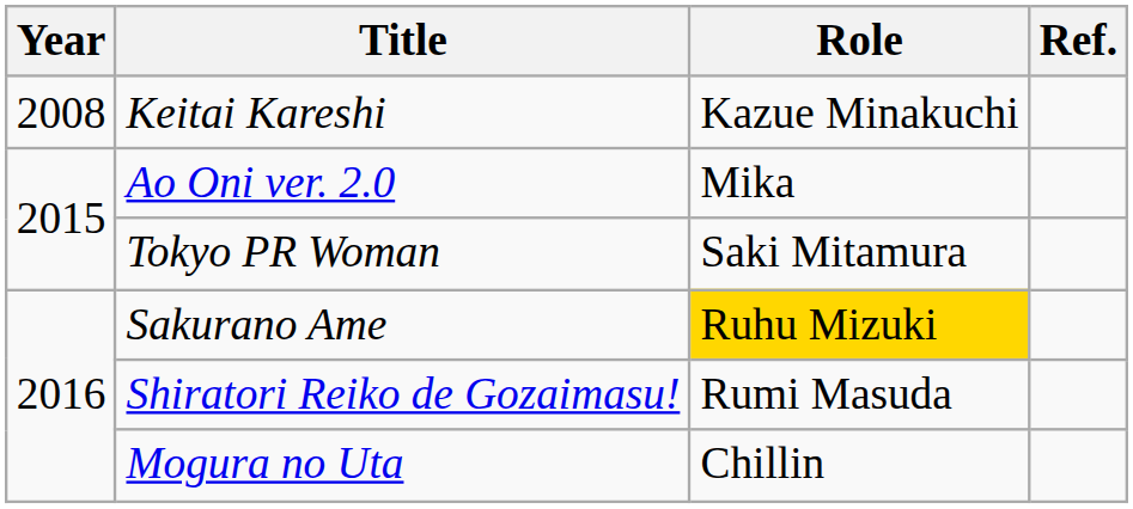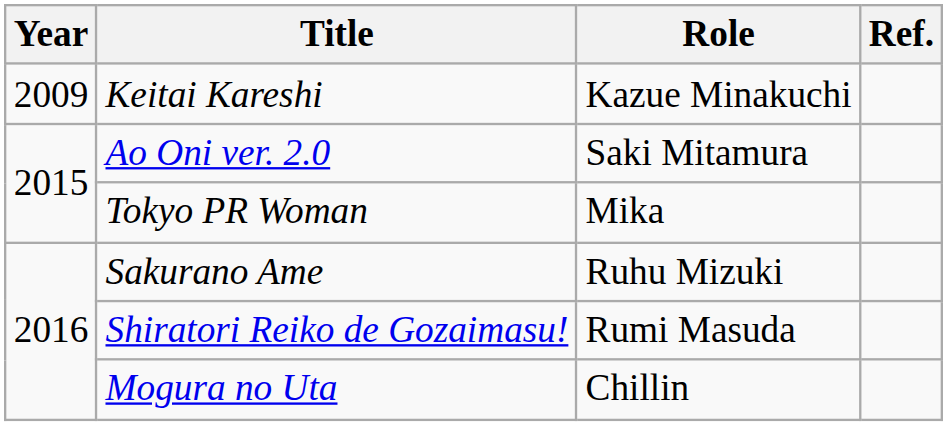 <table class="wikitable">
 <tr>
 <th>Year</th>
 <th>Title</th>
 <th>Role</th>
 <th>Ref.</th>
 </tr>
 <tr>
-<td>2008</td>
+<td>2009</td>
 <td><em>Keitai Kareshi</em></td>
 <td>Kazue Minakuchi</td>
 <td></td>
 </tr>
 <tr>
 <td rowspan="2">2015</td>
 <td><em><a href='#'>Ao Oni ver. 2.0</a></em></td>
-<td>Mika</td>
+<td>Saki Mitamura</td>
 <td></td>
 </tr>
 <tr>
 <td><em>Tokyo PR Woman</em></td>
-<td>Saki Mitamura</td>
+<td>Mika</td>
 <td></td>
 </tr>
 <tr>
 <td rowspan="3">2016</td>
 <td><em>Sakurano Ame</em></td>
-<td style="background: gold;">Ruhu Mizuki</td>
+<td>Ruhu Mizuki</td>
 <td></td>
 </tr>
 <tr>
 <td><em><a href='#'>Shiratori Reiko de Gozaimasu!</a></em></td>
 <td>Rumi Masuda</td>
 <td></td>
 </tr>
 <tr>
 <td><em><a href='#'>Mogura no Uta</a></em></td>
 <td>Chillin</td>
 <td></td>
 </tr>
 </table>
